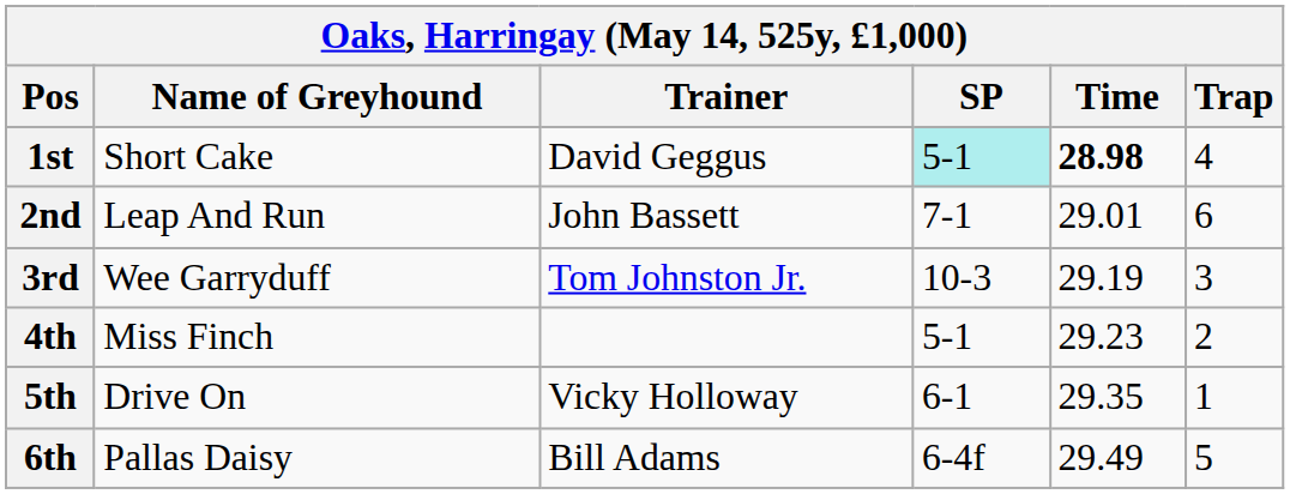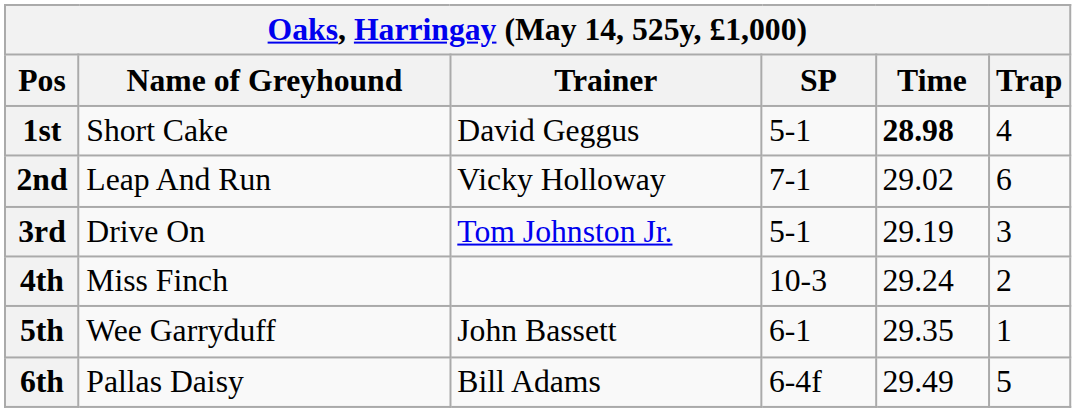 <table class="wikitable">
 <tr>
 <th colspan="6"><a href='#'>Oaks</a>, <a href='#'>Harringay</a> (May 14, 525y, £1,000)</th>
 </tr>
 <tr>
 <th width=30>Pos</th>
 <th width=180>Name of Greyhound</th>
 <th width=150>Trainer</th>
 <th width=50>SP</th>
 <th width=50>Time</th>
 <th width=30>Trap</th>
 </tr>
 <tr>
 <th>1st</th>
 <td>Short Cake</td>
 <td>David Geggus</td>
-<td style="background: paleturquoise;">5-1</td>
+<td>5-1</td>
 <td><strong>28.98</strong></td>
 <td>4</td>
 </tr>
 <tr>
 <th>2nd</th>
 <td>Leap And Run</td>
-<td>John Bassett</td>
+<td>Vicky Holloway</td>
 <td>7-1</td>
-<td>29.01</td>
+<td>29.02</td>
 <td>6</td>
 </tr>
 <tr>
 <th>3rd</th>
-<td>Wee Garryduff</td>
+<td>Drive On</td>
 <td><a href='#'>Tom Johnston Jr.</a></td>
-<td>10-3</td>
+<td>5-1</td>
 <td>29.19</td>
 <td>3</td>
 </tr>
 <tr>
 <th>4th</th>
 <td>Miss Finch</td>
 <td></td>
-<td>5-1</td>
-<td>29.23</td>
+<td>10-3</td>
+<td>29.24</td>
 <td>2</td>
 </tr>
 <tr>
 <th>5th</th>
-<td>Drive On</td>
-<td>Vicky Holloway</td>
+<td>Wee Garryduff</td>
+<td>John Bassett</td>
 <td>6-1</td>
 <td>29.35</td>
 <td>1</td>
 </tr>
 <tr>
 <th>6th</th>
 <td>Pallas Daisy</td>
 <td>Bill Adams</td>
 <td>6-4f</td>
 <td>29.49</td>
 <td>5</td>
 </tr>
 </table>
